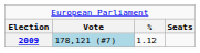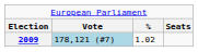 <table class="wikitable" style="font-size:97%;">
 <tr>
 <td align="center" colspan="4"><a href='#'>European Parliament</a></td>
 </tr>
 <tr>
 <th width="65">Election</th>
 <th width="115">Vote</th>
 <th width="40">%</th>
 <th>Seats</th>
 </tr>
 <tr>
 <th><a href='#'>2009</a></th>
 <td style="background: lightblue;">178,121 (#7)</td>
-<td>1.12</td>
+<td>1.02</td>
 <td></td>
 </tr>
 </table>
